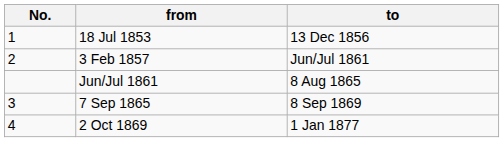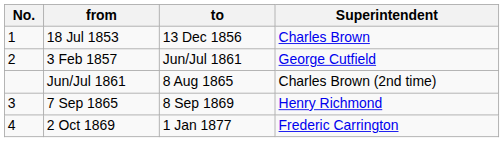 <table class="wikitable" width=45%>
 <tr>
 <th>No.</th>
 <th>from</th>
 <th>to</th>
+<th>Superintendent</th>
 </tr>
 <tr>
 <td>1</td>
 <td>18 Jul 1853</td>
 <td>13 Dec 1856</td>
+<td><a href='#'>Charles Brown</a></td>
 </tr>
 <tr>
 <td>2</td>
 <td>3 Feb 1857</td>
 <td>Jun/Jul 1861</td>
+<td><a href='#'>George Cutfield</a></td>
 </tr>
 <tr>
 <td></td>
 <td>Jun/Jul 1861</td>
 <td>8 Aug 1865</td>
+<td>Charles Brown (2nd time)</td>
 </tr>
 <tr>
 <td>3</td>
 <td>7 Sep 1865</td>
 <td>8 Sep 1869</td>
+<td><a href='#'>Henry Richmond</a></td>
 </tr>
 <tr>
 <td>4</td>
 <td>2 Oct 1869</td>
 <td>1 Jan 1877</td>
+<td><a href='#'>Frederic Carrington</a></td>
 </tr>
 </table>
